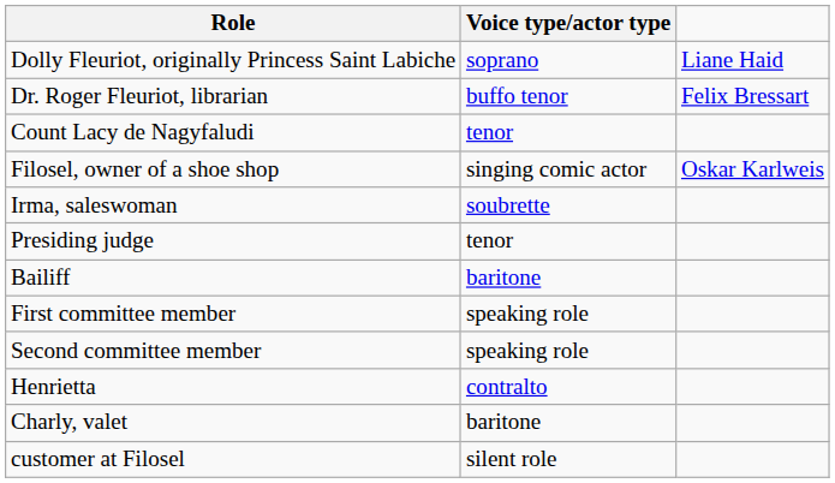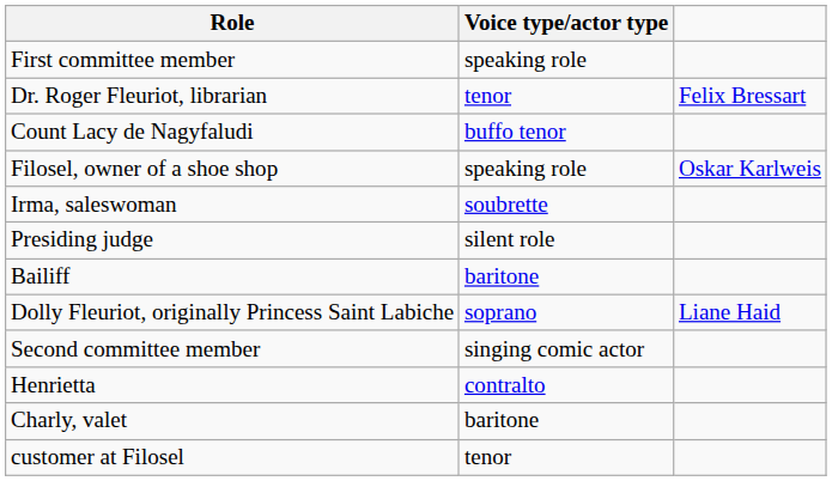 <table class="wikitable">
 <tr>
 <th>Role</th>
 <th>Voice type/actor type</th>
 </tr>
 <tr>
-<td>Dolly Fleuriot, originally Princess Saint Labiche</td>
-<td><a href='#'>soprano</a></td>
-<td><a href='#'>Liane Haid</a></td>
+<td>First committee member</td>
+<td>speaking role</td>
+<td></td>
 </tr>
 <tr>
 <td>Dr. Roger Fleuriot, librarian</td>
-<td><a href='#'>buffo tenor</a></td>
+<td><a href='#'>tenor</a></td>
 <td><a href='#'>Felix Bressart</a></td>
 </tr>
 <tr>
 <td>Count Lacy de Nagyfaludi</td>
-<td><a href='#'>tenor</a></td>
+<td><a href='#'>buffo tenor</a></td>
 <td></td>
 </tr>
 <tr>
 <td>Filosel, owner of a shoe shop</td>
-<td>singing comic actor</td>
+<td>speaking role</td>
 <td><a href='#'>Oskar Karlweis</a></td>
 </tr>
 <tr>
 <td>Irma, saleswoman</td>
 <td><a href='#'>soubrette</a></td>
 <td></td>
 </tr>
 <tr>
 <td>Presiding judge</td>
-<td>tenor</td>
+<td>silent role</td>
 <td></td>
 </tr>
 <tr>
 <td>Bailiff</td>
 <td><a href='#'>baritone</a></td>
 <td></td>
 </tr>
 <tr>
-<td>First committee member</td>
-<td>speaking role</td>
-<td></td>
+<td>Dolly Fleuriot, originally Princess Saint Labiche</td>
+<td><a href='#'>soprano</a></td>
+<td><a href='#'>Liane Haid</a></td>
 </tr>
 <tr>
 <td>Second committee member</td>
-<td>speaking role</td>
+<td>singing comic actor</td>
 <td></td>
 </tr>
 <tr>
 <td>Henrietta</td>
 <td><a href='#'>contralto</a></td>
 <td></td>
 </tr>
 <tr>
 <td>Charly, valet</td>
 <td>baritone</td>
 <td></td>
 </tr>
 <tr>
 <td>customer at Filosel</td>
-<td>silent role</td>
+<td>tenor</td>
 <td></td>
 </tr>
 </table>
